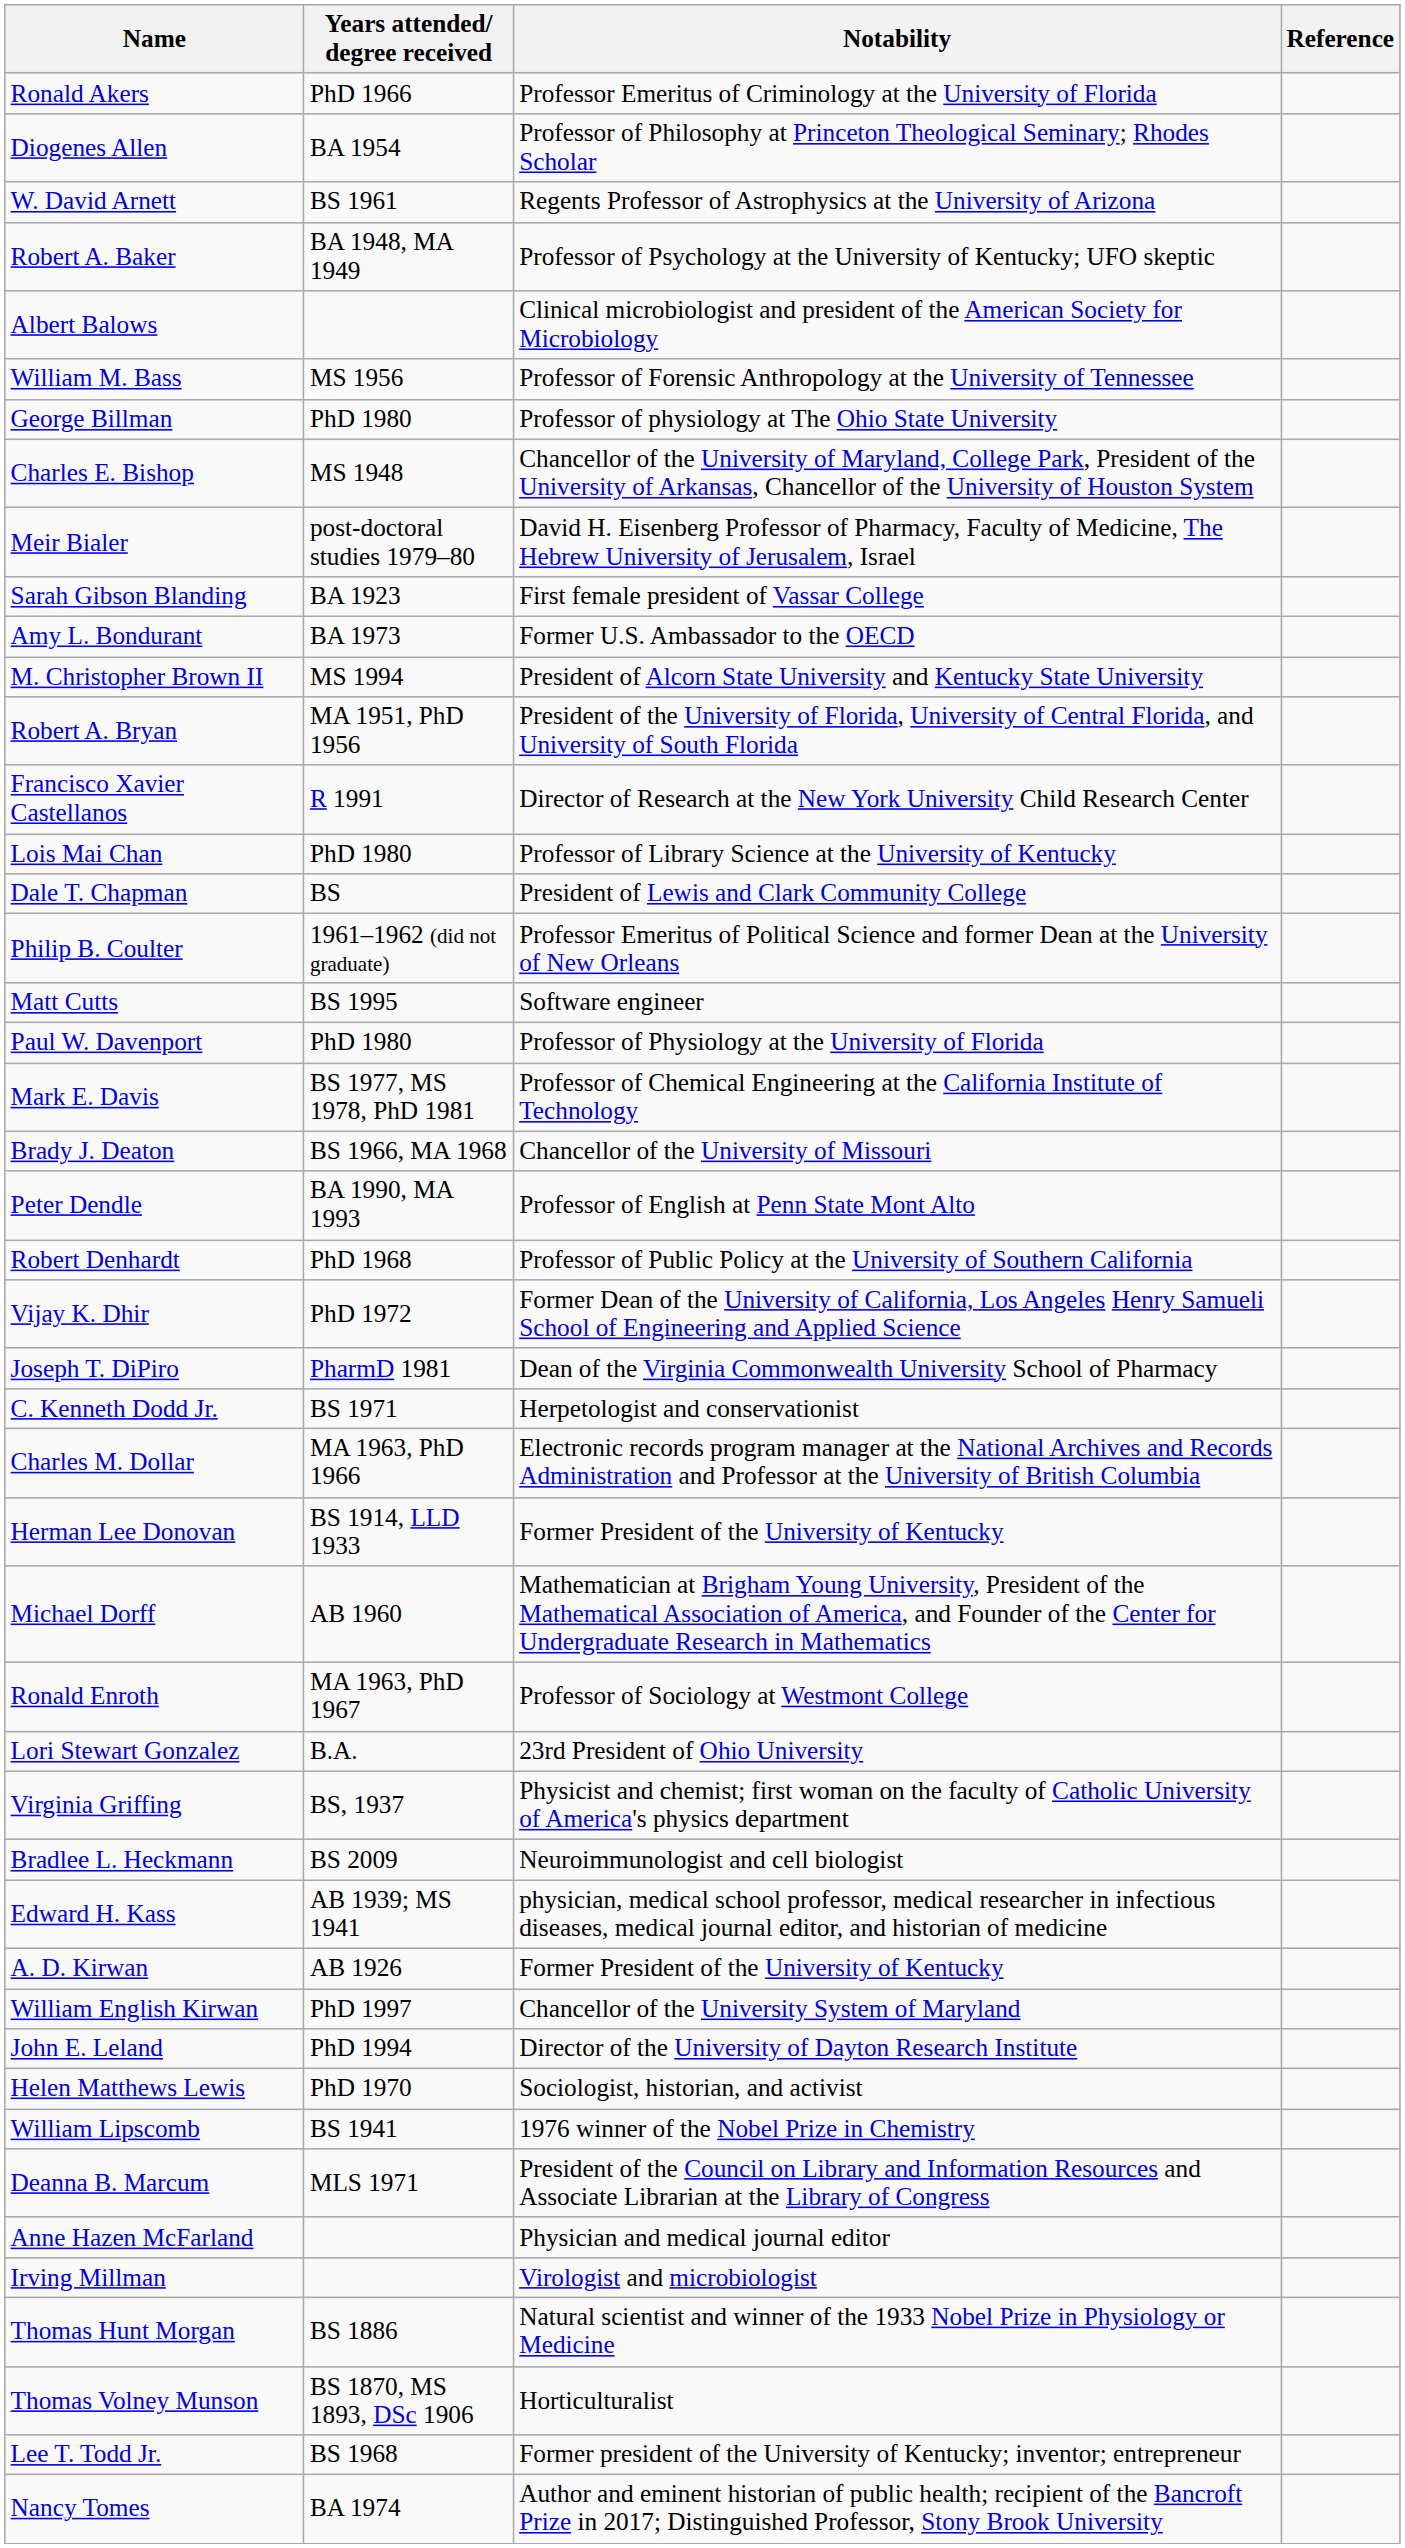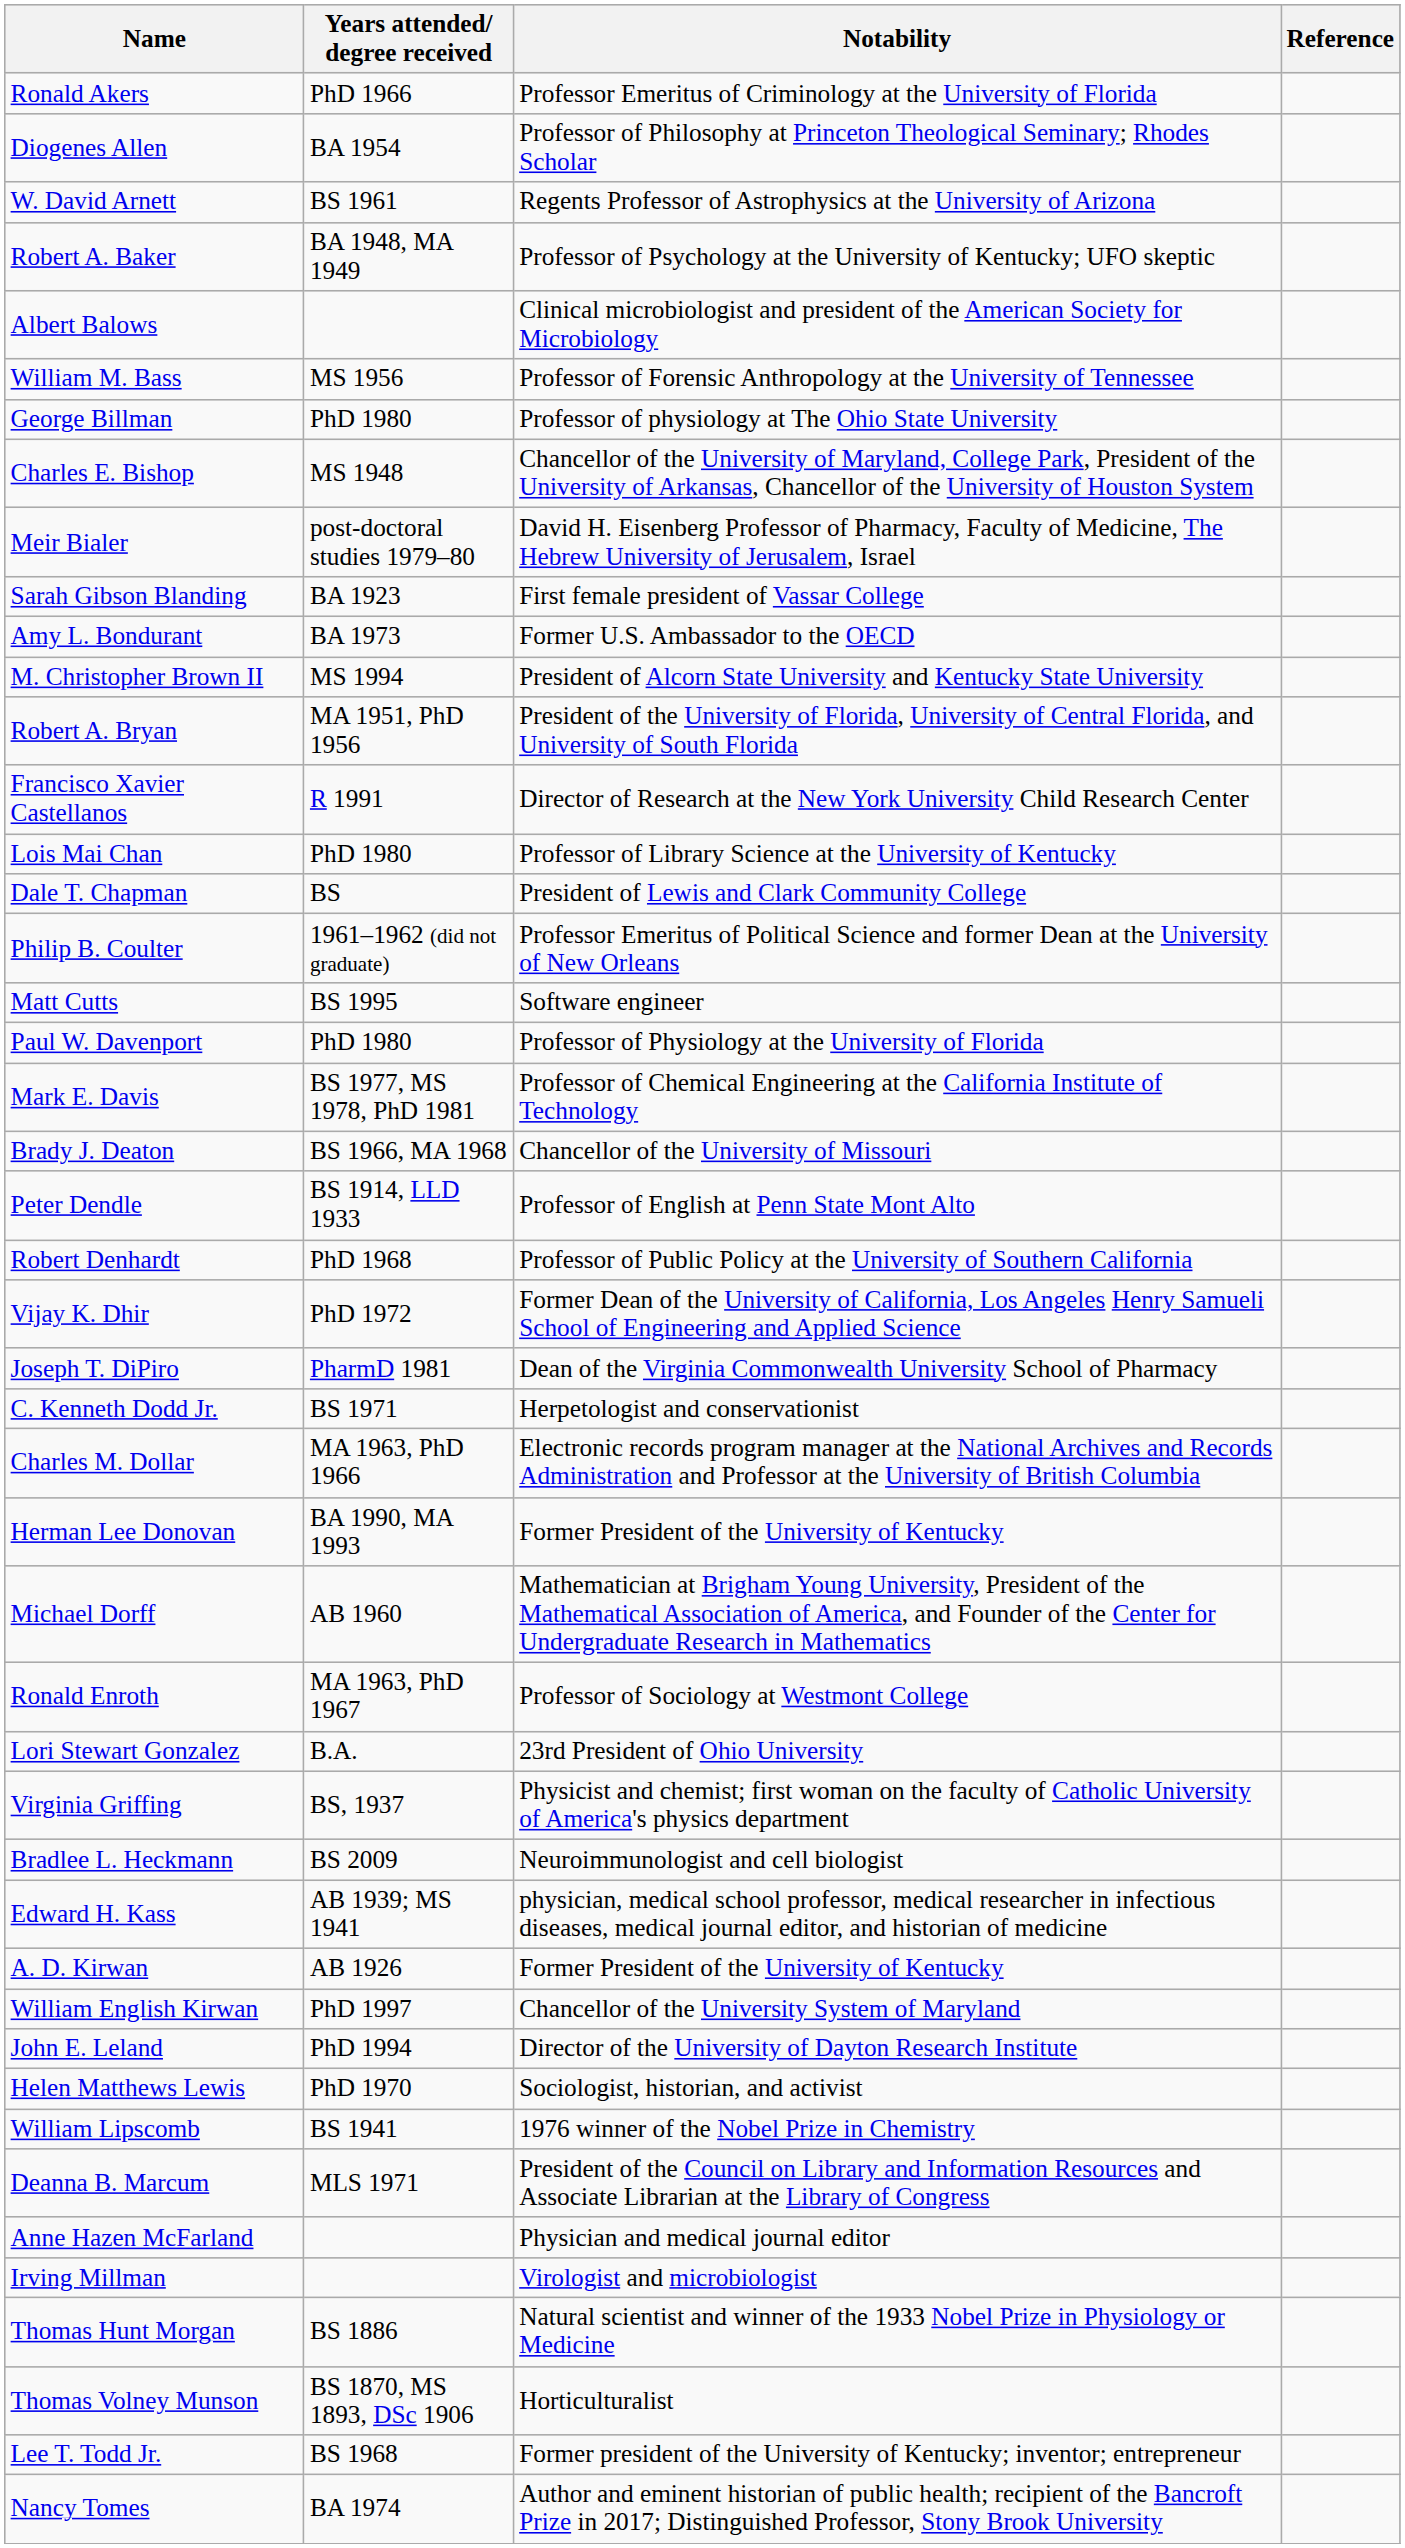 <table width="100%" class="wikitable sortable">
 <tr>
 <th style="width:*;">Name</th>
 <th style="width:15%;">Years attended/ degree received</th>
 <th style="width:55%;" class="unsortable">Notability</th>
 <th style="width:*;" class="unsortable">Reference</th>
 </tr>
 <tr>
 <td><a href='#'>Ronald Akers</a></td>
 <td>PhD 1966</td>
 <td>Professor Emeritus of Criminology at the <a href='#'>University of Florida</a></td>
 <td></td>
 </tr>
 <tr>
 <td><a href='#'>Diogenes Allen</a></td>
 <td>BA 1954</td>
 <td>Professor of Philosophy at <a href='#'>Princeton Theological Seminary</a>; <a href='#'>Rhodes Scholar</a></td>
 <td></td>
 </tr>
 <tr>
 <td><a href='#'>W. David Arnett</a></td>
 <td>BS 1961</td>
 <td>Regents Professor of Astrophysics at the <a href='#'>University of Arizona</a></td>
 <td></td>
 </tr>
 <tr>
 <td><a href='#'>Robert A. Baker</a></td>
 <td>BA 1948, MA 1949</td>
 <td>Professor of Psychology at the University of Kentucky; UFO skeptic</td>
 <td></td>
 </tr>
 <tr>
 <td><a href='#'>Albert Balows</a></td>
 <td></td>
 <td>Clinical microbiologist and president of the <a href='#'>American Society for Microbiology</a></td>
 </tr>
 <tr>
 <td><a href='#'>William M. Bass</a></td>
 <td>MS 1956</td>
 <td>Professor of Forensic Anthropology at the <a href='#'>University of Tennessee</a></td>
 <td></td>
 </tr>
 <tr>
 <td><a href='#'>George Billman</a></td>
 <td>PhD 1980</td>
 <td>Professor of physiology at The <a href='#'>Ohio State University</a></td>
 <td></td>
 </tr>
 <tr>
 <td><a href='#'>Charles E. Bishop</a></td>
 <td>MS 1948</td>
 <td>Chancellor of the <a href='#'>University of Maryland, College Park</a>, President of the <a href='#'>University of Arkansas</a>, Chancellor of the <a href='#'>University of Houston System</a></td>
 <td></td>
 </tr>
 <tr>
 <td><a href='#'>Meir Bialer</a></td>
 <td>post-doctoral studies 1979–80</td>
 <td>David H. Eisenberg Professor of Pharmacy, Faculty of Medicine, <a href='#'>The Hebrew University of Jerusalem</a>, Israel</td>
 <td></td>
 </tr>
 <tr>
 <td><a href='#'>Sarah Gibson Blanding</a></td>
 <td>BA 1923</td>
 <td>First female president of <a href='#'>Vassar College</a></td>
 <td></td>
 </tr>
 <tr>
 <td><a href='#'>Amy L. Bondurant</a></td>
 <td>BA 1973</td>
 <td>Former U.S. Ambassador to the <a href='#'>OECD</a></td>
 <td></td>
 </tr>
 <tr>
 <td><a href='#'>M. Christopher Brown II</a></td>
 <td>MS 1994</td>
 <td>President of <a href='#'>Alcorn State University</a> and <a href='#'>Kentucky State University</a></td>
 <td></td>
 </tr>
 <tr>
 <td><a href='#'>Robert A. Bryan</a></td>
 <td>MA 1951, PhD 1956</td>
 <td>President of the <a href='#'>University of Florida</a>, <a href='#'>University of Central Florida</a>, and <a href='#'>University of South Florida</a></td>
 <td></td>
 </tr>
 <tr>
 <td><a href='#'>Francisco Xavier Castellanos</a></td>
 <td><a href='#'>R</a> 1991</td>
 <td>Director of Research at the <a href='#'>New York University</a> Child Research Center</td>
 <td></td>
 </tr>
 <tr>
 <td><a href='#'>Lois Mai Chan</a></td>
 <td>PhD 1980</td>
 <td>Professor of Library Science at the <a href='#'>University of Kentucky</a></td>
 <td></td>
 </tr>
 <tr>
 <td><a href='#'>Dale T. Chapman</a></td>
 <td>BS</td>
 <td>President of <a href='#'>Lewis and Clark Community College</a></td>
 <td></td>
 </tr>
 <tr>
 <td><a href='#'>Philip B. Coulter</a></td>
 <td>1961–1962 <small>(did not graduate)</small></td>
 <td>Professor Emeritus of Political Science and former Dean at the <a href='#'>University of New Orleans</a></td>
 <td></td>
 </tr>
 <tr>
 <td><a href='#'>Matt Cutts</a></td>
 <td>BS 1995</td>
 <td>Software engineer</td>
 <td></td>
 </tr>
 <tr>
 <td><a href='#'>Paul W. Davenport</a></td>
 <td>PhD 1980</td>
 <td>Professor of Physiology at the <a href='#'>University of Florida</a></td>
 <td></td>
 </tr>
 <tr>
 <td><a href='#'>Mark E. Davis</a></td>
 <td>BS 1977, MS 1978, PhD 1981</td>
 <td>Professor of Chemical Engineering at the <a href='#'>California Institute of Technology</a></td>
 <td></td>
 </tr>
 <tr>
 <td><a href='#'>Brady J. Deaton</a></td>
 <td>BS 1966, MA 1968</td>
 <td>Chancellor of the <a href='#'>University of Missouri</a></td>
 <td></td>
 </tr>
 <tr>
 <td><a href='#'>Peter Dendle</a></td>
-<td>BA 1990, MA 1993</td>
+<td>BS 1914, <a href='#'>LLD</a> 1933</td>
 <td>Professor of English at <a href='#'>Penn State Mont Alto</a></td>
 <td></td>
 </tr>
 <tr>
 <td><a href='#'>Robert Denhardt</a></td>
 <td>PhD 1968</td>
 <td>Professor of Public Policy at the <a href='#'>University of Southern California</a></td>
 <td></td>
 </tr>
 <tr>
 <td><a href='#'>Vijay K. Dhir</a></td>
 <td>PhD 1972</td>
 <td>Former Dean of the <a href='#'>University of California, Los Angeles</a> <a href='#'>Henry Samueli School of Engineering and Applied Science</a></td>
 <td></td>
 </tr>
 <tr>
 <td><a href='#'>Joseph T. DiPiro</a></td>
 <td><a href='#'>PharmD</a> 1981</td>
 <td>Dean of the <a href='#'>Virginia Commonwealth University</a> School of Pharmacy</td>
 <td></td>
 </tr>
 <tr>
 <td><a href='#'>C. Kenneth Dodd Jr.</a></td>
 <td>BS 1971</td>
 <td>Herpetologist and conservationist</td>
 <td></td>
 </tr>
 <tr>
 <td><a href='#'>Charles M. Dollar</a></td>
 <td>MA 1963, PhD 1966</td>
 <td>Electronic records program manager at the <a href='#'>National Archives and Records Administration</a> and Professor at the <a href='#'>University of British Columbia</a></td>
 <td></td>
 </tr>
 <tr>
 <td><a href='#'>Herman Lee Donovan</a></td>
-<td>BS 1914, <a href='#'>LLD</a> 1933</td>
+<td>BA 1990, MA 1993</td>
 <td>Former President of the <a href='#'>University of Kentucky</a></td>
 <td></td>
 </tr>
 <tr>
 <td><a href='#'>Michael Dorff</a></td>
 <td>AB 1960</td>
 <td>Mathematician at <a href='#'>Brigham Young University</a>, President of the <a href='#'>Mathematical Association of America</a>, and Founder of the <a href='#'>Center for Undergraduate Research in Mathematics</a></td>
 <td></td>
 </tr>
 <tr>
 <td><a href='#'>Ronald Enroth</a></td>
 <td>MA 1963, PhD 1967</td>
 <td>Professor of Sociology at <a href='#'>Westmont College</a></td>
 <td></td>
 </tr>
 <tr>
 <td><a href='#'>Lori Stewart Gonzalez</a></td>
 <td>B.A.</td>
 <td>23rd President of <a href='#'>Ohio University</a></td>
 <td></td>
 </tr>
 <tr>
 <td><a href='#'>Virginia Griffing</a></td>
 <td>BS, 1937</td>
 <td>Physicist and chemist; first woman on the faculty of <a href='#'>Catholic University of America</a>'s physics department</td>
 <td></td>
 </tr>
 <tr>
 <td><a href='#'>Bradlee L. Heckmann</a></td>
 <td>BS 2009</td>
 <td>Neuroimmunologist and cell biologist</td>
 <td></td>
 </tr>
 <tr>
 <td><a href='#'>Edward H. Kass</a></td>
 <td>AB 1939; MS 1941</td>
 <td>physician, medical school professor, medical researcher in infectious diseases, medical journal editor, and historian of medicine</td>
 <td></td>
 </tr>
 <tr>
 <td><a href='#'>A. D. Kirwan</a></td>
 <td>AB 1926</td>
 <td>Former President of the <a href='#'>University of Kentucky</a></td>
 <td></td>
 </tr>
 <tr>
 <td><a href='#'>William English Kirwan</a></td>
 <td>PhD 1997</td>
 <td>Chancellor of the <a href='#'>University System of Maryland</a></td>
 <td></td>
 </tr>
 <tr>
 <td><a href='#'>John E. Leland</a></td>
 <td>PhD 1994</td>
 <td>Director of the <a href='#'>University of Dayton Research Institute</a></td>
 <td></td>
 </tr>
 <tr>
 <td><a href='#'>Helen Matthews Lewis</a></td>
 <td>PhD 1970</td>
 <td>Sociologist, historian, and activist</td>
 <td></td>
 </tr>
 <tr>
 <td><a href='#'>William Lipscomb</a></td>
 <td>BS 1941</td>
 <td>1976 winner of the <a href='#'>Nobel Prize in Chemistry</a></td>
 <td></td>
 </tr>
 <tr>
 <td><a href='#'>Deanna B. Marcum</a></td>
 <td>MLS 1971</td>
 <td>President of the <a href='#'>Council on Library and Information Resources</a> and Associate Librarian at the <a href='#'>Library of Congress</a></td>
 <td></td>
 </tr>
 <tr>
 <td><a href='#'>Anne Hazen McFarland</a></td>
 <td></td>
 <td>Physician and medical journal editor</td>
 <td></td>
 </tr>
 <tr>
 <td><a href='#'>Irving Millman</a></td>
 <td></td>
 <td><a href='#'>Virologist</a> and <a href='#'>microbiologist</a></td>
 </tr>
 <tr>
 <td><a href='#'>Thomas Hunt Morgan</a></td>
 <td>BS 1886</td>
 <td>Natural scientist and winner of the 1933 <a href='#'>Nobel Prize in Physiology or Medicine</a></td>
 <td></td>
 </tr>
 <tr>
 <td><a href='#'>Thomas Volney Munson</a></td>
 <td>BS 1870, MS 1893, <a href='#'>DSc</a> 1906</td>
 <td>Horticulturalist</td>
 <td></td>
 </tr>
 <tr>
 <td><a href='#'>Lee T. Todd Jr.</a></td>
 <td>BS 1968</td>
 <td>Former president of the University of Kentucky; inventor; entrepreneur</td>
 <td></td>
 </tr>
 <tr>
 <td><a href='#'>Nancy Tomes</a></td>
 <td>BA 1974</td>
 <td>Author and eminent historian of public health; recipient of the <a href='#'>Bancroft Prize</a> in 2017; Distinguished Professor, <a href='#'>Stony Brook University</a></td>
 <td></td>
 </tr>
 <tr>
 </tr>
 </table>
